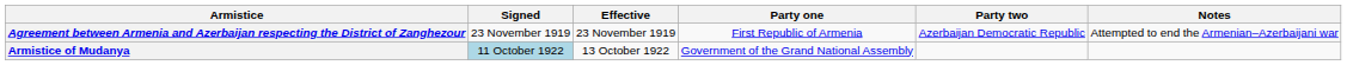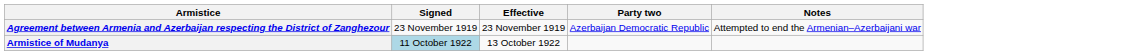 <table class="wikitable sortable" style="font-size: 85%; text-align: center; width: auto;">
 <tr>
 <th>Armistice</th>
 <th>Signed</th>
 <th>Effective</th>
-<th>Party one</th>
 <th>Party two</th>
 <th>Notes</th>
 </tr>
 <tr>
 <th style="text-align:left;" scope="col"><em><a href='#'>Agreement between Armenia and Azerbaijan respecting the District of Zanghezour</a></em></th>
 <td>23 November 1919</td>
 <td>23 November 1919</td>
-<td> <a href='#'>First Republic of Armenia</a></td>
 <td> <a href='#'>Azerbaijan Democratic Republic</a></td>
 <td>Attempted to end the <a href='#'>Armenian–Azerbaijani war</a></td>
 </tr>
 <tr>
 <th style="text-align:left;" scope="col"><a href='#'>Armistice of Mudanya</a></th>
 <td style="background: lightblue;">11 October 1922</td>
 <td>13 October 1922</td>
-<td> <a href='#'>Government of the Grand National Assembly</a></td>
 <td></td>
 <td></td>
 </tr>
 </table>
